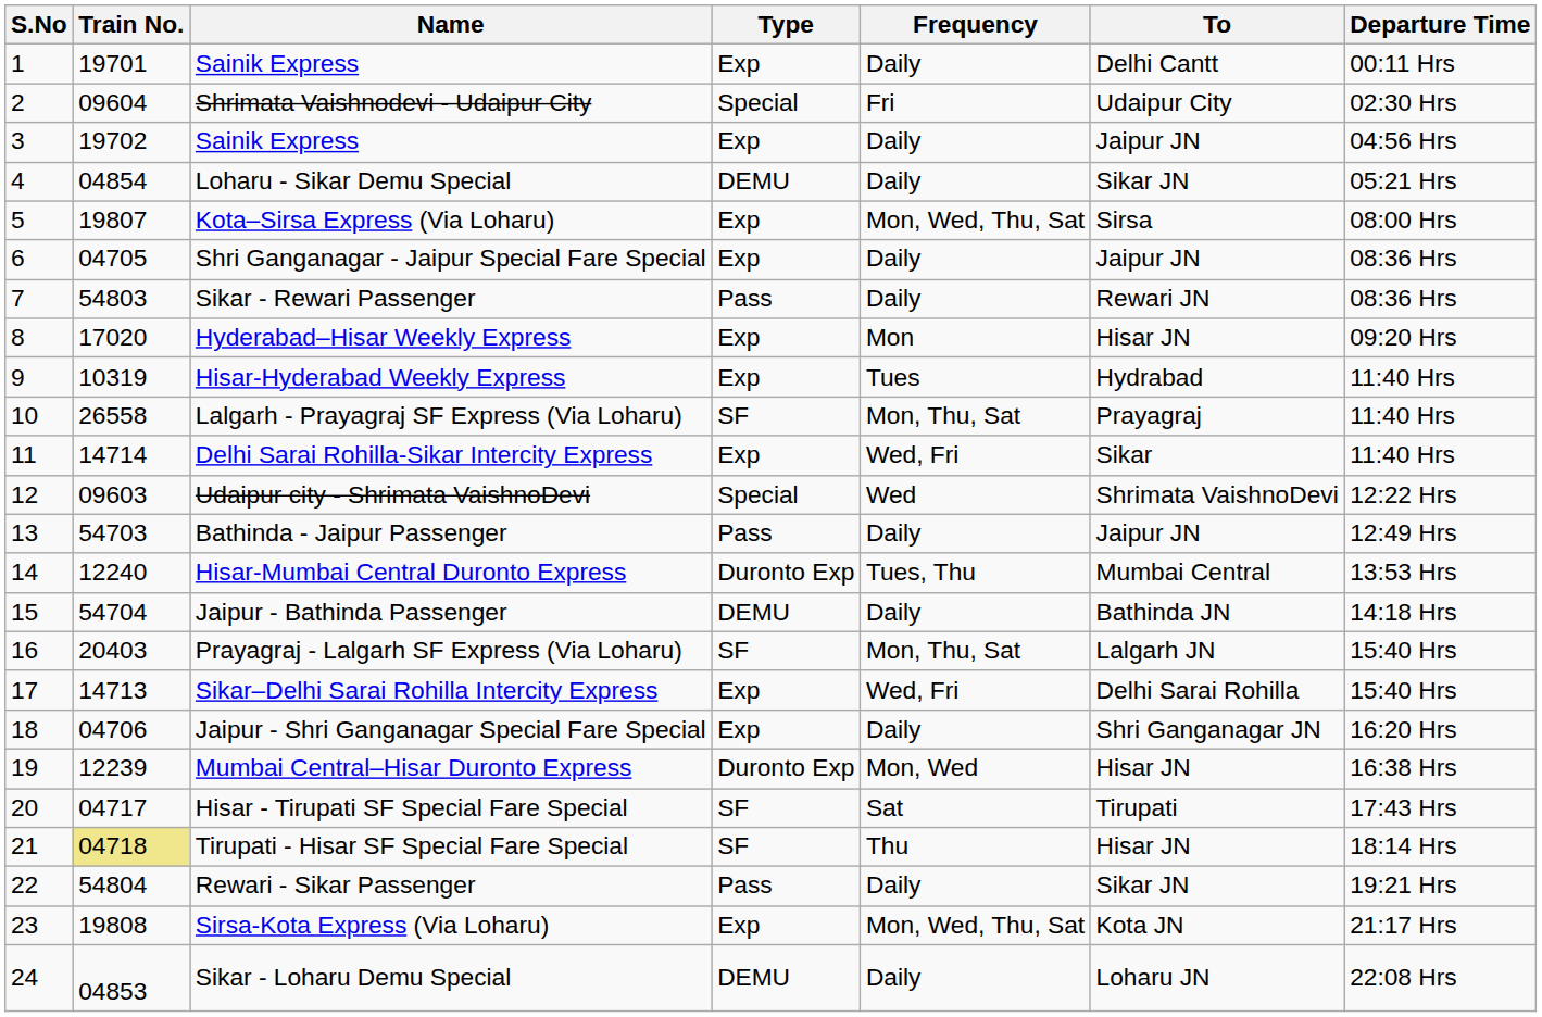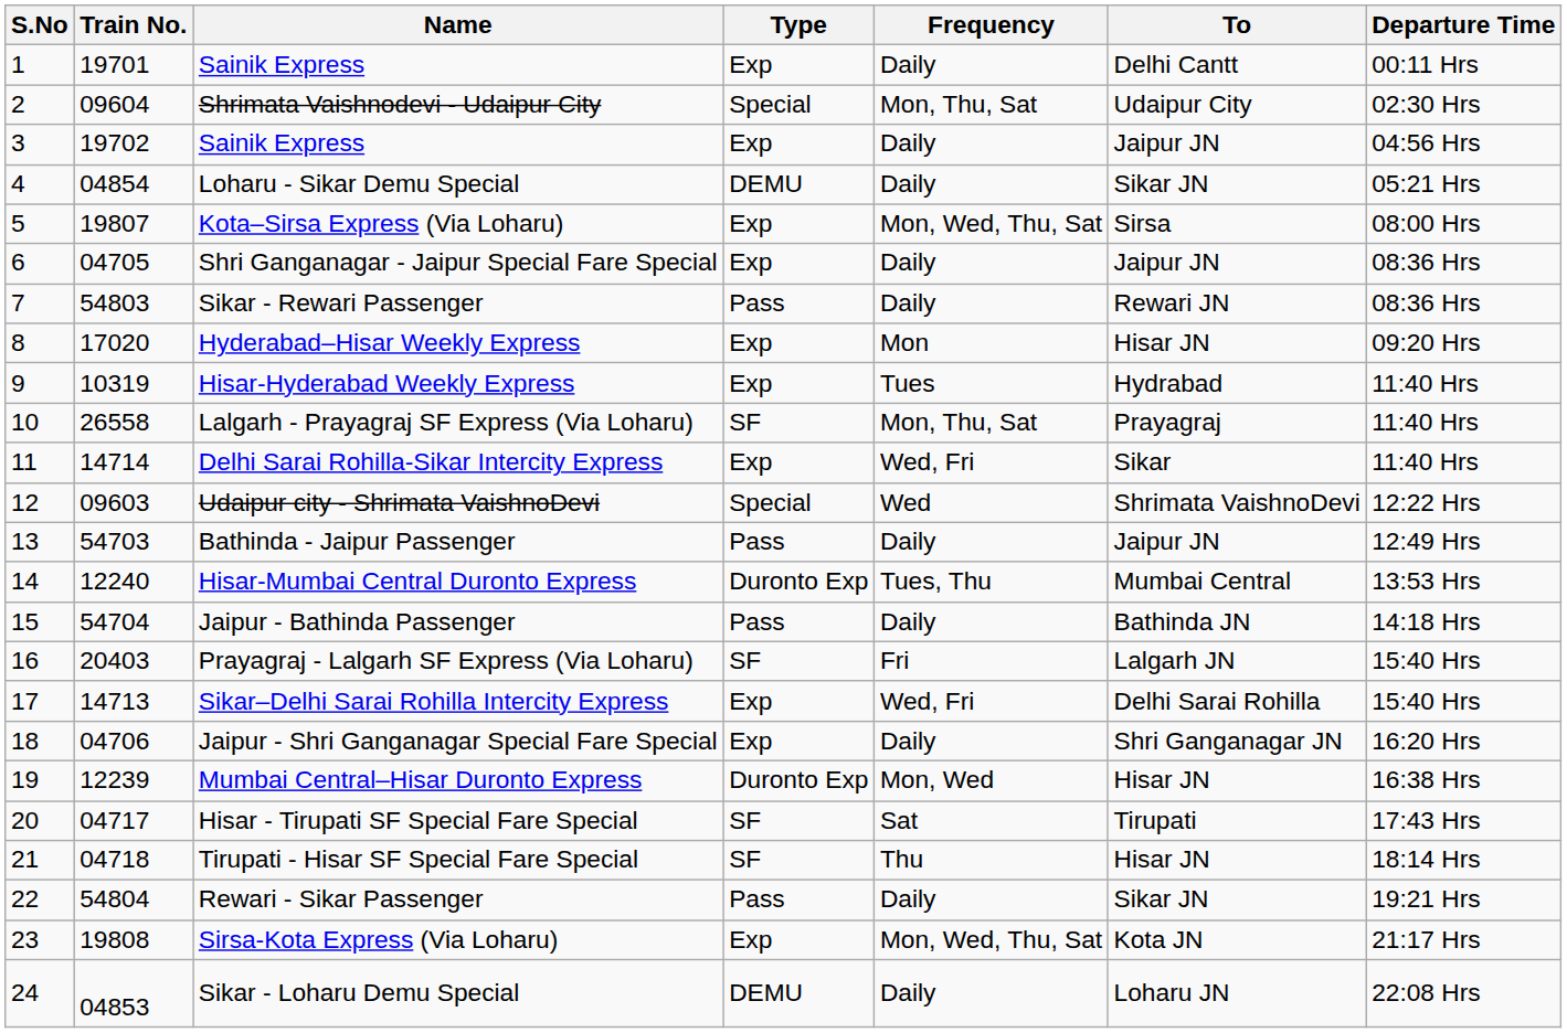 <table class="wikitable">
 <tr>
 <th>S.No</th>
 <th>Train No.</th>
 <th>Name</th>
 <th>Type</th>
 <th>Frequency</th>
 <th>To</th>
 <th>Departure Time</th>
 </tr>
 <tr>
 <td>1</td>
 <td>19701</td>
 <td><a href='#'>Sainik Express</a></td>
 <td>Exp</td>
 <td>Daily</td>
 <td>Delhi Cantt</td>
 <td>00:11 Hrs</td>
 </tr>
 <tr>
 <td>2</td>
 <td>09604</td>
 <td><s>Shrimata Vaishnodevi - Udaipur City</s></td>
 <td>Special</td>
-<td>Fri</td>
+<td>Mon, Thu, Sat</td>
 <td>Udaipur City</td>
 <td>02:30 Hrs</td>
 </tr>
 <tr>
 <td>3</td>
 <td>19702</td>
 <td><a href='#'>Sainik Express</a></td>
 <td>Exp</td>
 <td>Daily</td>
 <td>Jaipur JN</td>
 <td>04:56 Hrs</td>
 </tr>
 <tr>
 <td>4</td>
 <td>04854</td>
 <td>Loharu - Sikar Demu Special</td>
 <td>DEMU</td>
 <td>Daily</td>
 <td>Sikar JN</td>
 <td>05:21 Hrs</td>
 </tr>
 <tr>
 <td>5</td>
 <td>19807</td>
 <td><a href='#'>Kota–Sirsa Express</a> (Via Loharu)</td>
 <td>Exp</td>
 <td>Mon, Wed, Thu, Sat</td>
 <td>Sirsa</td>
 <td>08:00 Hrs</td>
 </tr>
 <tr>
 <td>6</td>
 <td>04705</td>
 <td>Shri Ganganagar - Jaipur Special Fare Special</td>
 <td>Exp</td>
 <td>Daily</td>
 <td>Jaipur JN</td>
 <td>08:36 Hrs</td>
 </tr>
 <tr>
 <td>7</td>
 <td>54803</td>
 <td>Sikar - Rewari Passenger</td>
 <td>Pass</td>
 <td>Daily</td>
 <td>Rewari JN</td>
 <td>08:36 Hrs</td>
 </tr>
 <tr>
 <td>8</td>
 <td>17020</td>
 <td><a href='#'>Hyderabad–Hisar Weekly Express</a></td>
 <td>Exp</td>
 <td>Mon</td>
 <td>Hisar JN</td>
 <td>09:20 Hrs</td>
 </tr>
 <tr>
 <td>9</td>
 <td>10319</td>
 <td><a href='#'>Hisar-Hyderabad Weekly Express</a></td>
 <td>Exp</td>
 <td>Tues</td>
 <td>Hydrabad</td>
 <td>11:40 Hrs</td>
 </tr>
 <tr>
 <td>10</td>
 <td>26558</td>
 <td>Lalgarh - Prayagraj SF Express (Via Loharu)</td>
 <td>SF</td>
 <td>Mon, Thu, Sat</td>
 <td>Prayagraj</td>
 <td>11:40 Hrs</td>
 </tr>
 <tr>
 <td>11</td>
 <td>14714</td>
 <td><a href='#'>Delhi Sarai Rohilla-Sikar Intercity Express</a></td>
 <td>Exp</td>
 <td>Wed, Fri</td>
 <td>Sikar</td>
 <td>11:40 Hrs</td>
 </tr>
 <tr>
 <td>12</td>
 <td>09603</td>
 <td><s>Udaipur city - Shrimata VaishnoDevi</s></td>
 <td>Special</td>
 <td>Wed</td>
 <td>Shrimata VaishnoDevi</td>
 <td>12:22 Hrs</td>
 </tr>
 <tr>
 <td>13</td>
 <td>54703</td>
 <td>Bathinda - Jaipur Passenger</td>
 <td>Pass</td>
 <td>Daily</td>
 <td>Jaipur JN</td>
 <td>12:49 Hrs</td>
 </tr>
 <tr>
 <td>14</td>
 <td>12240</td>
 <td><a href='#'>Hisar-Mumbai Central Duronto Express</a></td>
 <td>Duronto Exp</td>
 <td>Tues, Thu</td>
 <td>Mumbai Central</td>
 <td>13:53 Hrs</td>
 </tr>
 <tr>
 <td>15</td>
 <td>54704</td>
 <td>Jaipur - Bathinda Passenger</td>
-<td>DEMU</td>
+<td>Pass</td>
 <td>Daily</td>
 <td>Bathinda JN</td>
 <td>14:18 Hrs</td>
 </tr>
 <tr>
 <td>16</td>
 <td>20403</td>
 <td>Prayagraj - Lalgarh SF Express (Via Loharu)</td>
 <td>SF</td>
-<td>Mon, Thu, Sat</td>
+<td>Fri</td>
 <td>Lalgarh JN</td>
 <td>15:40 Hrs</td>
 </tr>
 <tr>
 <td>17</td>
 <td>14713</td>
 <td><a href='#'>Sikar–Delhi Sarai Rohilla Intercity Express</a></td>
 <td>Exp</td>
 <td>Wed, Fri</td>
 <td>Delhi Sarai Rohilla</td>
 <td>15:40 Hrs</td>
 </tr>
 <tr>
 <td>18</td>
 <td>04706</td>
 <td>Jaipur - Shri Ganganagar Special Fare Special</td>
 <td>Exp</td>
 <td>Daily</td>
 <td>Shri Ganganagar JN</td>
 <td>16:20 Hrs</td>
 </tr>
 <tr>
 <td>19</td>
 <td>12239</td>
 <td><a href='#'>Mumbai Central–Hisar Duronto Express</a></td>
 <td>Duronto Exp</td>
 <td>Mon, Wed</td>
 <td>Hisar JN</td>
 <td>16:38 Hrs</td>
 </tr>
 <tr>
 <td>20</td>
 <td>04717</td>
 <td>Hisar - Tirupati SF Special Fare Special</td>
 <td>SF</td>
 <td>Sat</td>
 <td>Tirupati</td>
 <td>17:43 Hrs</td>
 </tr>
 <tr>
 <td>21</td>
-<td style="background: khaki;">04718</td>
+<td>04718</td>
 <td>Tirupati - Hisar SF Special Fare Special</td>
 <td>SF</td>
 <td>Thu</td>
 <td>Hisar JN</td>
 <td>18:14 Hrs</td>
 </tr>
 <tr>
 <td>22</td>
 <td>54804</td>
 <td>Rewari - Sikar Passenger</td>
 <td>Pass</td>
 <td>Daily</td>
 <td>Sikar JN</td>
 <td>19:21 Hrs</td>
 </tr>
 <tr>
 <td>23</td>
 <td>19808</td>
 <td><a href='#'>Sirsa-Kota Express</a> (Via Loharu)</td>
 <td>Exp</td>
 <td>Mon, Wed, Thu, Sat</td>
 <td>Kota JN</td>
 <td>21:17 Hrs</td>
 </tr>
 <tr>
 <td>24</td>
 <td><br>04853</td>
 <td>Sikar - Loharu Demu Special</td>
 <td>DEMU</td>
 <td>Daily</td>
 <td>Loharu JN</td>
 <td>22:08 Hrs</td>
 </tr>
 </table>
